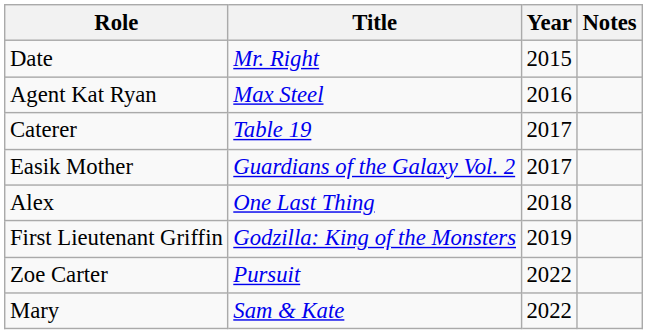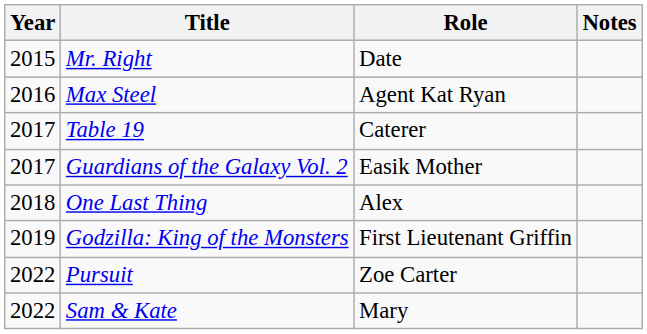 <table class="wikitable sortable">
 <tr>
+<th>Year</th>
+<th>Title</th>
 <th>Role</th>
-<th>Title</th>
-<th>Year</th>
 <th>Notes</th>
 </tr>
 <tr>
+<td>2015</td>
+<td><a href='#'><em>Mr. Right</em></a></td>
 <td>Date</td>
-<td><a href='#'><em>Mr. Right</em></a></td>
-<td>2015</td>
 <td></td>
 </tr>
 <tr>
+<td>2016</td>
+<td><a href='#'><em>Max Steel</em></a></td>
 <td>Agent Kat Ryan</td>
-<td><a href='#'><em>Max Steel</em></a></td>
-<td>2016</td>
 <td></td>
 </tr>
 <tr>
+<td>2017</td>
+<td><em><a href='#'>Table 19</a></em></td>
 <td>Caterer</td>
-<td><em><a href='#'>Table 19</a></em></td>
-<td>2017</td>
 <td></td>
 </tr>
 <tr>
+<td>2017</td>
+<td><em><a href='#'>Guardians of the Galaxy Vol. 2</a></em></td>
 <td>Easik Mother</td>
-<td><em><a href='#'>Guardians of the Galaxy Vol. 2</a></em></td>
-<td>2017</td>
 <td></td>
 </tr>
 <tr>
+<td>2018</td>
+<td><em><a href='#'>One Last Thing</a></em></td>
 <td>Alex</td>
-<td><em><a href='#'>One Last Thing</a></em></td>
-<td>2018</td>
 <td></td>
 </tr>
 <tr>
+<td>2019</td>
+<td><a href='#'><em>Godzilla: King of the Monsters</em></a></td>
 <td>First Lieutenant Griffin</td>
-<td><a href='#'><em>Godzilla: King of the Monsters</em></a></td>
-<td>2019</td>
 <td></td>
 </tr>
 <tr>
+<td>2022</td>
+<td><em><a href='#'>Pursuit</a></em></td>
 <td>Zoe Carter</td>
-<td><em><a href='#'>Pursuit</a></em></td>
-<td>2022</td>
 <td></td>
 </tr>
 <tr>
+<td>2022</td>
+<td><em><a href='#'>Sam & Kate</a></em></td>
 <td>Mary</td>
-<td><em><a href='#'>Sam & Kate</a></em></td>
-<td>2022</td>
 <td></td>
 </tr>
 </table>
